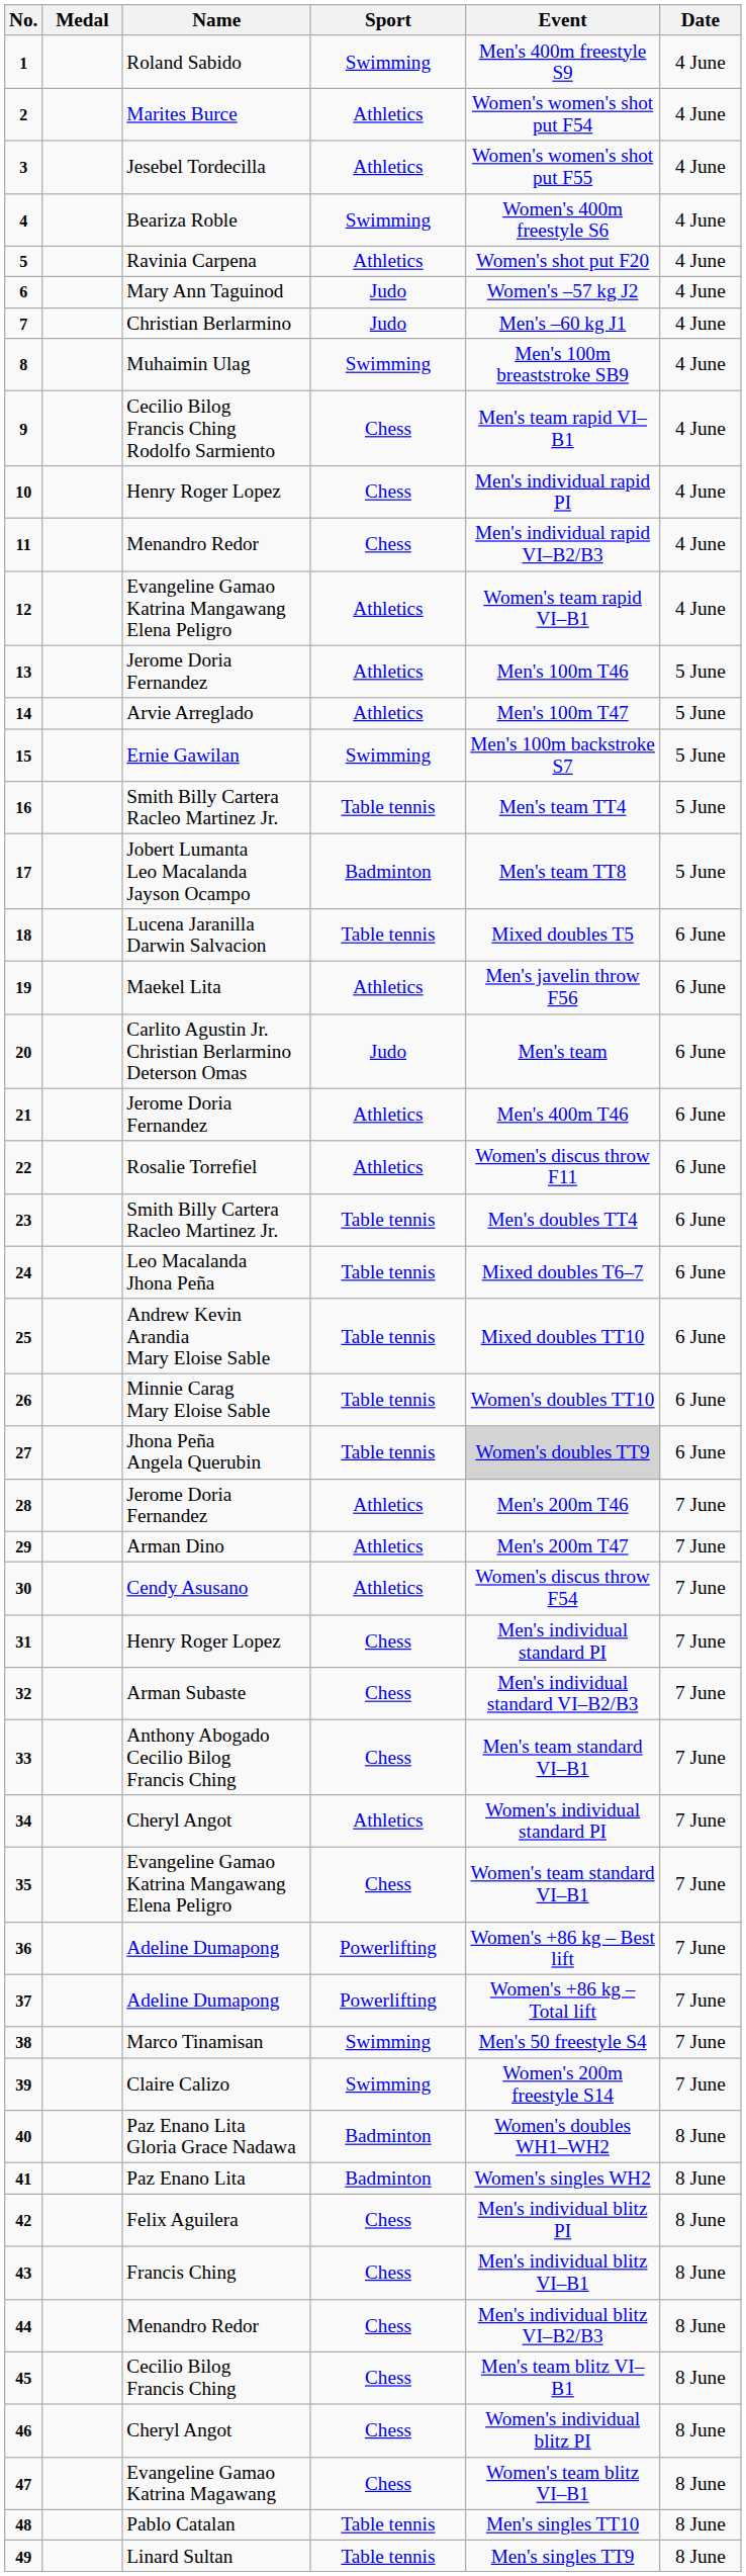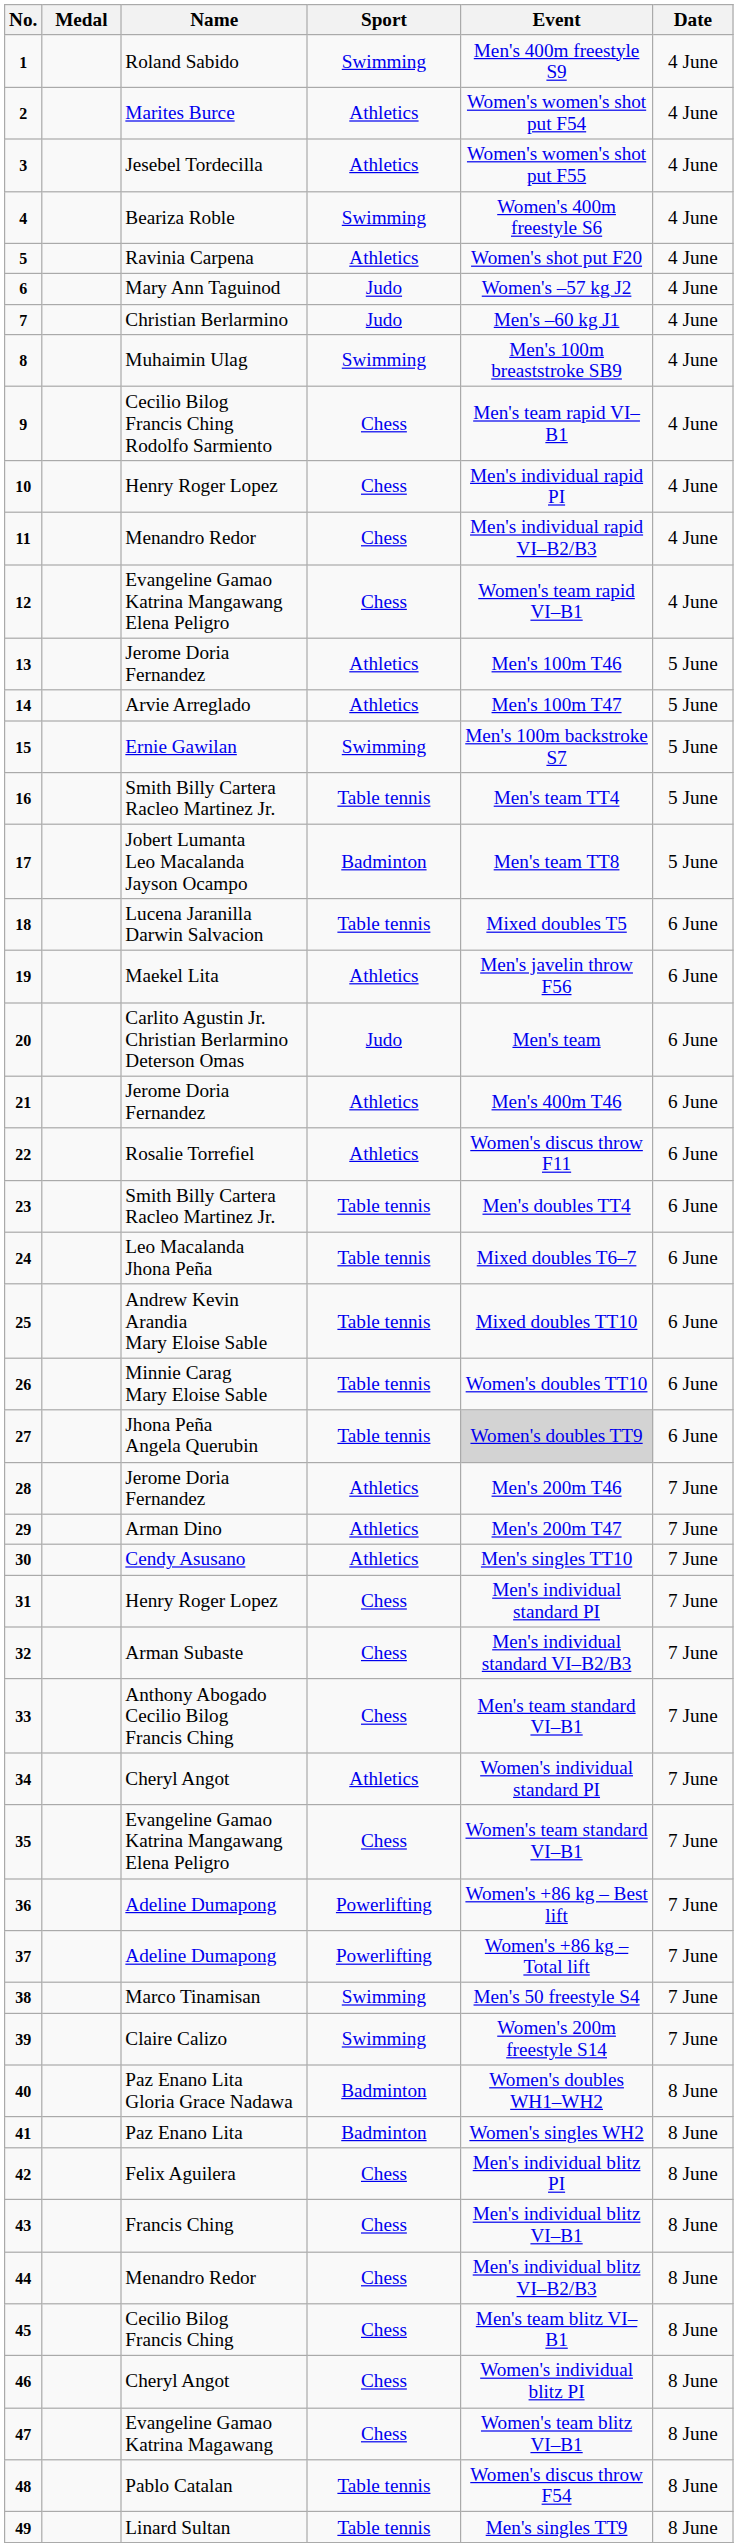 <table class="wikitable sortable" style="font-size:100%; text-align:center">
 <tr>
 <th width="10">No.</th>
 <th width="70">Medal</th>
 <th width="200">Name</th>
 <th width="150">Sport</th>
 <th width="210">Event</th>
 <th width="80">Date</th>
 </tr>
 <tr>
 <td><small><strong>1</strong></small></td>
 <td></td>
 <td align=left>Roland Sabido</td>
 <td> <a href='#'>Swimming</a></td>
 <td><a href='#'>Men's 400m freestyle S9</a></td>
 <td>4 June</td>
 </tr>
 <tr>
 <td><small><strong>2</strong></small></td>
 <td></td>
 <td align=left><a href='#'>Marites Burce</a></td>
 <td> <a href='#'>Athletics</a></td>
 <td><a href='#'>Women's women's shot put F54</a></td>
 <td>4 June</td>
 </tr>
 <tr>
 <td><small><strong>3</strong></small></td>
 <td></td>
 <td align=left>Jesebel Tordecilla</td>
 <td> <a href='#'>Athletics</a></td>
 <td><a href='#'>Women's women's shot put F55</a></td>
 <td>4 June</td>
 </tr>
 <tr>
 <td><small><strong>4</strong></small></td>
 <td></td>
 <td align=left>Beariza Roble</td>
 <td> <a href='#'>Swimming</a></td>
 <td><a href='#'>Women's 400m freestyle S6</a></td>
 <td>4 June</td>
 </tr>
 <tr>
 <td><small><strong>5</strong></small></td>
 <td></td>
 <td align=left>Ravinia Carpena</td>
 <td> <a href='#'>Athletics</a></td>
 <td><a href='#'>Women's shot put F20</a></td>
 <td>4 June</td>
 </tr>
 <tr>
 <td><small><strong>6</strong></small></td>
 <td></td>
 <td align=left>Mary Ann Taguinod</td>
 <td> <a href='#'>Judo</a></td>
 <td><a href='#'>Women's –57 kg J2</a></td>
 <td>4 June</td>
 </tr>
 <tr>
 <td><small><strong>7</strong></small></td>
 <td></td>
 <td align=left>Christian Berlarmino</td>
 <td> <a href='#'>Judo</a></td>
 <td><a href='#'>Men's –60 kg J1</a></td>
 <td>4 June</td>
 </tr>
 <tr>
 <td><small><strong>8</strong></small></td>
 <td></td>
 <td align=left>Muhaimin Ulag</td>
 <td> <a href='#'>Swimming</a></td>
 <td><a href='#'>Men's 100m breaststroke SB9</a></td>
 <td>4 June</td>
 </tr>
 <tr>
 <td><small><strong>9</strong></small></td>
 <td></td>
 <td align=left>Cecilio Bilog<br>Francis Ching<br>Rodolfo Sarmiento</td>
 <td> <a href='#'>Chess</a></td>
 <td><a href='#'>Men's team rapid VI–B1</a></td>
 <td>4 June</td>
 </tr>
 <tr>
 <td><small><strong>10</strong></small></td>
 <td></td>
 <td align=left>Henry Roger Lopez</td>
 <td> <a href='#'>Chess</a></td>
 <td><a href='#'>Men's individual rapid PI</a></td>
 <td>4 June</td>
 </tr>
 <tr>
 <td><small><strong>11</strong></small></td>
 <td></td>
 <td align=left>Menandro Redor</td>
 <td> <a href='#'>Chess</a></td>
 <td><a href='#'>Men's individual rapid VI–B2/B3</a></td>
 <td>4 June</td>
 </tr>
 <tr>
 <td><small><strong>12</strong></small></td>
 <td></td>
 <td align=left>Evangeline Gamao<br>Katrina Mangawang<br>Elena Peligro</td>
-<td> <a href='#'>Athletics</a></td>
+<td> <a href='#'>Chess</a></td>
 <td><a href='#'>Women's team rapid VI–B1</a></td>
 <td>4 June</td>
 </tr>
 <tr>
 <td><small><strong>13</strong></small></td>
 <td></td>
 <td align=left>Jerome Doria Fernandez</td>
 <td> <a href='#'>Athletics</a></td>
 <td><a href='#'>Men's 100m T46</a></td>
 <td>5 June</td>
 </tr>
 <tr>
 <td><small><strong>14</strong></small></td>
 <td></td>
 <td align=left>Arvie Arreglado</td>
 <td> <a href='#'>Athletics</a></td>
 <td><a href='#'>Men's 100m T47</a></td>
 <td>5 June</td>
 </tr>
 <tr>
 <td><small><strong>15</strong></small></td>
 <td></td>
 <td align=left><a href='#'>Ernie Gawilan</a></td>
 <td> <a href='#'>Swimming</a></td>
 <td><a href='#'>Men's 100m backstroke S7</a></td>
 <td>5 June</td>
 </tr>
 <tr>
 <td><small><strong>16</strong></small></td>
 <td></td>
 <td align=left>Smith Billy Cartera<br>Racleo Martinez Jr.</td>
 <td> <a href='#'>Table tennis</a></td>
 <td><a href='#'>Men's team TT4</a></td>
 <td>5 June</td>
 </tr>
 <tr>
 <td><small><strong>17</strong></small></td>
 <td></td>
 <td align=left>Jobert Lumanta<br>Leo Macalanda<br> Jayson Ocampo</td>
 <td> <a href='#'>Badminton</a></td>
 <td><a href='#'>Men's team TT8</a></td>
 <td>5 June</td>
 </tr>
 <tr>
 <td><small><strong>18</strong></small></td>
 <td></td>
 <td align=left>Lucena Jaranilla<br>Darwin Salvacion</td>
 <td> <a href='#'>Table tennis</a></td>
 <td><a href='#'>Mixed doubles T5</a></td>
 <td>6 June</td>
 </tr>
 <tr>
 <td><small><strong>19</strong></small></td>
 <td></td>
 <td align=left>Maekel Lita</td>
 <td> <a href='#'>Athletics</a></td>
 <td><a href='#'>Men's javelin throw F56</a></td>
 <td>6 June</td>
 </tr>
 <tr>
 <td><small><strong>20</strong></small></td>
 <td></td>
 <td align=left>Carlito Agustin Jr.<br>Christian Berlarmino<br>Deterson Omas</td>
 <td> <a href='#'>Judo</a></td>
 <td><a href='#'>Men's team</a></td>
 <td>6 June</td>
 </tr>
 <tr>
 <td><small><strong>21</strong></small></td>
 <td></td>
 <td align=left>Jerome Doria Fernandez</td>
 <td> <a href='#'>Athletics</a></td>
 <td><a href='#'>Men's 400m T46</a></td>
 <td>6 June</td>
 </tr>
 <tr>
 <td><small><strong>22</strong></small></td>
 <td></td>
 <td align=left>Rosalie Torrefiel</td>
 <td> <a href='#'>Athletics</a></td>
 <td><a href='#'>Women's discus throw F11</a></td>
 <td>6 June</td>
 </tr>
 <tr>
 <td><small><strong>23</strong></small></td>
 <td></td>
 <td align=left>Smith Billy Cartera<br>Racleo Martinez Jr.</td>
 <td> <a href='#'>Table tennis</a></td>
 <td><a href='#'>Men's doubles TT4</a></td>
 <td>6 June</td>
 </tr>
 <tr>
 <td><small><strong>24</strong></small></td>
 <td></td>
 <td align=left>Leo Macalanda<br>Jhona Peña</td>
 <td> <a href='#'>Table tennis</a></td>
 <td><a href='#'>Mixed doubles T6–7</a></td>
 <td>6 June</td>
 </tr>
 <tr>
 <td><small><strong>25</strong></small></td>
 <td></td>
 <td align=left>Andrew Kevin Arandia<br>Mary Eloise Sable</td>
 <td> <a href='#'>Table tennis</a></td>
 <td><a href='#'>Mixed doubles TT10</a></td>
 <td>6 June</td>
 </tr>
 <tr>
 <td><small><strong>26</strong></small></td>
 <td></td>
 <td align=left>Minnie Carag<br>Mary Eloise Sable</td>
 <td> <a href='#'>Table tennis</a></td>
 <td><a href='#'>Women's doubles TT10</a></td>
 <td>6 June</td>
 </tr>
 <tr>
 <td><small><strong>27</strong></small></td>
 <td></td>
 <td align=left>Jhona Peña<br>Angela Querubin</td>
 <td> <a href='#'>Table tennis</a></td>
 <td style="background: lightgrey;"><a href='#'>Women's doubles TT9</a></td>
 <td>6 June</td>
 </tr>
 <tr>
 <td><small><strong>28</strong></small></td>
 <td></td>
 <td align=left>Jerome Doria Fernandez</td>
 <td> <a href='#'>Athletics</a></td>
 <td><a href='#'>Men's 200m T46</a></td>
 <td>7 June</td>
 </tr>
 <tr>
 <td><small><strong>29</strong></small></td>
 <td></td>
 <td align=left>Arman Dino</td>
 <td> <a href='#'>Athletics</a></td>
 <td><a href='#'>Men's 200m T47</a></td>
 <td>7 June</td>
 </tr>
 <tr>
 <td><small><strong>30</strong></small></td>
 <td></td>
 <td align=left><a href='#'>Cendy Asusano</a></td>
 <td> <a href='#'>Athletics</a></td>
-<td><a href='#'>Women's discus throw F54</a></td>
+<td><a href='#'>Men's singles TT10</a></td>
 <td>7 June</td>
 </tr>
 <tr>
 <td><small><strong>31</strong></small></td>
 <td></td>
 <td align=left>Henry Roger Lopez</td>
 <td> <a href='#'>Chess</a></td>
 <td><a href='#'>Men's individual standard PI</a></td>
 <td>7 June</td>
 </tr>
 <tr>
 <td><small><strong>32</strong></small></td>
 <td></td>
 <td align=left>Arman Subaste</td>
 <td> <a href='#'>Chess</a></td>
 <td><a href='#'>Men's individual standard VI–B2/B3</a></td>
 <td>7 June</td>
 </tr>
 <tr>
 <td><small><strong>33</strong></small></td>
 <td></td>
 <td align=left>Anthony Abogado<br>Cecilio Bilog<br>Francis Ching</td>
 <td> <a href='#'>Chess</a></td>
 <td><a href='#'>Men's team standard VI–B1</a></td>
 <td>7 June</td>
 </tr>
 <tr>
 <td><small><strong>34</strong></small></td>
 <td></td>
 <td align=left>Cheryl Angot</td>
 <td> <a href='#'>Athletics</a></td>
 <td><a href='#'>Women's individual standard PI</a></td>
 <td>7 June</td>
 </tr>
 <tr>
 <td><small><strong>35</strong></small></td>
 <td></td>
 <td align=left>Evangeline Gamao<br>Katrina Mangawang<br>Elena Peligro</td>
 <td> <a href='#'>Chess</a></td>
 <td><a href='#'>Women's team standard VI–B1</a></td>
 <td>7 June</td>
 </tr>
 <tr>
 <td><small><strong>36</strong></small></td>
 <td></td>
 <td align=left><a href='#'>Adeline Dumapong</a></td>
 <td> <a href='#'>Powerlifting</a></td>
 <td><a href='#'>Women's +86 kg – Best lift</a></td>
 <td>7 June</td>
 </tr>
 <tr>
 <td><small><strong>37</strong></small></td>
 <td></td>
 <td align=left><a href='#'>Adeline Dumapong</a></td>
 <td> <a href='#'>Powerlifting</a></td>
 <td><a href='#'>Women's +86 kg – Total lift</a></td>
 <td>7 June</td>
 </tr>
 <tr>
 <td><small><strong>38</strong></small></td>
 <td></td>
 <td align=left>Marco Tinamisan</td>
 <td> <a href='#'>Swimming</a></td>
 <td><a href='#'>Men's 50 freestyle S4</a></td>
 <td>7 June</td>
 </tr>
 <tr>
 <td><small><strong>39</strong></small></td>
 <td></td>
 <td align=left>Claire Calizo</td>
 <td> <a href='#'>Swimming</a></td>
 <td><a href='#'>Women's 200m freestyle S14</a></td>
 <td>7 June</td>
 </tr>
 <tr>
 <td><small><strong>40</strong></small></td>
 <td></td>
 <td align=left>Paz Enano Lita<br>Gloria Grace Nadawa</td>
 <td> <a href='#'>Badminton</a></td>
 <td><a href='#'>Women's doubles WH1–WH2</a></td>
 <td>8 June</td>
 </tr>
 <tr>
 <td><small><strong>41</strong></small></td>
 <td></td>
 <td align=left>Paz Enano Lita</td>
 <td> <a href='#'>Badminton</a></td>
 <td><a href='#'>Women's singles WH2</a></td>
 <td>8 June</td>
 </tr>
 <tr>
 <td><small><strong>42</strong></small></td>
 <td></td>
 <td align=left>Felix Aguilera</td>
 <td> <a href='#'>Chess</a></td>
 <td><a href='#'>Men's individual blitz PI</a></td>
 <td>8 June</td>
 </tr>
 <tr>
 <td><small><strong>43</strong></small></td>
 <td></td>
 <td align=left>Francis Ching</td>
 <td> <a href='#'>Chess</a></td>
 <td><a href='#'>Men's individual blitz VI–B1</a></td>
 <td>8 June</td>
 </tr>
 <tr>
 <td><small><strong>44</strong></small></td>
 <td></td>
 <td align=left>Menandro Redor</td>
 <td> <a href='#'>Chess</a></td>
 <td><a href='#'>Men's individual blitz VI–B2/B3</a></td>
 <td>8 June</td>
 </tr>
 <tr>
 <td><small><strong>45</strong></small></td>
 <td></td>
 <td align=left>Cecilio Bilog<br>Francis Ching</td>
 <td> <a href='#'>Chess</a></td>
 <td><a href='#'>Men's team blitz VI–B1</a></td>
 <td>8 June</td>
 </tr>
 <tr>
 <td><small><strong>46</strong></small></td>
 <td></td>
 <td align=left>Cheryl Angot</td>
 <td> <a href='#'>Chess</a></td>
 <td><a href='#'>Women's individual blitz PI</a></td>
 <td>8 June</td>
 </tr>
 <tr>
 <td><small><strong>47</strong></small></td>
 <td></td>
 <td align=left>Evangeline Gamao<br>Katrina Magawang</td>
 <td> <a href='#'>Chess</a></td>
 <td><a href='#'>Women's team blitz VI–B1</a></td>
 <td>8 June</td>
 </tr>
 <tr>
 <td><small><strong>48</strong></small></td>
 <td></td>
 <td align=left>Pablo Catalan</td>
 <td> <a href='#'>Table tennis</a></td>
-<td><a href='#'>Men's singles TT10</a></td>
+<td><a href='#'>Women's discus throw F54</a></td>
 <td>8 June</td>
 </tr>
 <tr>
 <td><small><strong>49</strong></small></td>
 <td></td>
 <td align=left>Linard Sultan</td>
 <td> <a href='#'>Table tennis</a></td>
 <td><a href='#'>Men's singles TT9</a></td>
 <td>8 June</td>
 </tr>
 <tr>
 </tr>
 </table>
